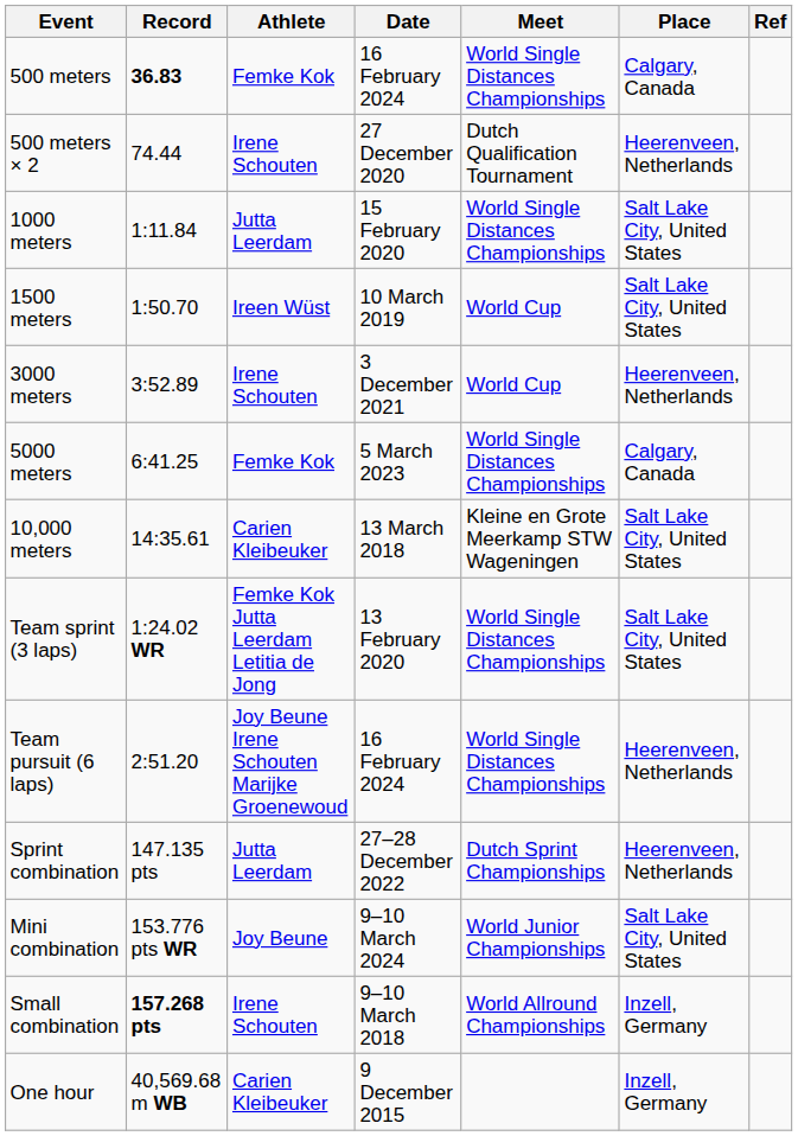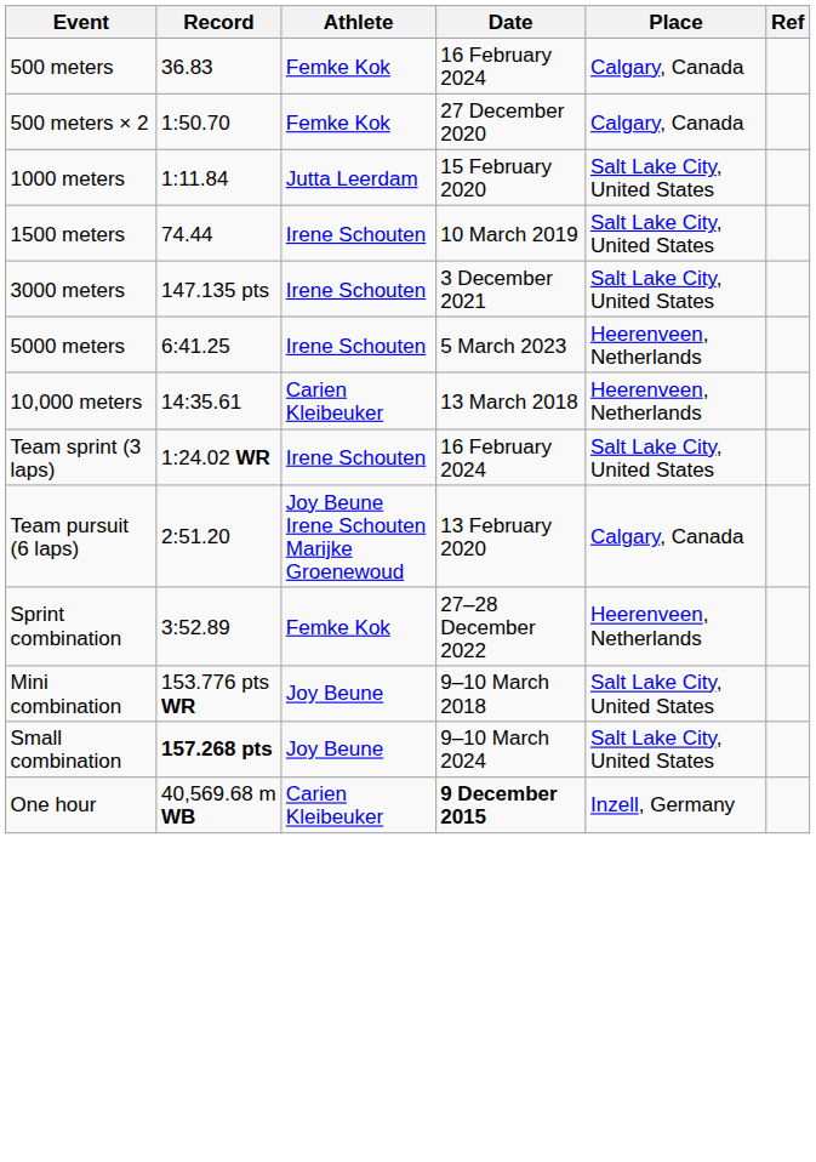 <table class="wikitable" style="font-size:95%; width: 95%;">
 <tr>
 <th>Event</th>
 <th>Record</th>
 <th>Athlete</th>
 <th>Date</th>
-<th>Meet</th>
 <th>Place</th>
 <th>Ref</th>
 </tr>
 <tr>
 <td>500 meters</td>
-<td><strong>36.83</strong></td>
+<td>36.83</td>
 <td><a href='#'>Femke Kok</a></td>
 <td>16 February 2024</td>
-<td><a href='#'>World Single Distances Championships</a></td>
 <td><a href='#'>Calgary</a>, Canada</td>
 <td></td>
 </tr>
 <tr>
 <td>500 meters × 2</td>
-<td>74.44</td>
-<td><a href='#'>Irene Schouten</a></td>
+<td>1:50.70</td>
+<td><a href='#'>Femke Kok</a></td>
 <td>27 December 2020</td>
-<td>Dutch Qualification Tournament</td>
-<td><a href='#'>Heerenveen</a>, Netherlands</td>
+<td><a href='#'>Calgary</a>, Canada</td>
 <td></td>
 </tr>
 <tr>
 <td>1000 meters</td>
 <td>1:11.84</td>
 <td><a href='#'>Jutta Leerdam</a></td>
 <td>15 February 2020</td>
-<td><a href='#'>World Single Distances Championships</a></td>
 <td><a href='#'>Salt Lake City</a>, United States</td>
 <td></td>
 </tr>
 <tr>
 <td>1500 meters</td>
-<td>1:50.70</td>
-<td><a href='#'>Ireen Wüst</a></td>
+<td>74.44</td>
+<td><a href='#'>Irene Schouten</a></td>
 <td>10 March 2019</td>
-<td><a href='#'>World Cup</a></td>
 <td><a href='#'>Salt Lake City</a>, United States</td>
 <td></td>
 </tr>
 <tr>
 <td>3000 meters</td>
-<td>3:52.89</td>
+<td>147.135 pts</td>
 <td><a href='#'>Irene Schouten</a></td>
 <td>3 December 2021</td>
-<td><a href='#'>World Cup</a></td>
-<td><a href='#'>Heerenveen</a>, Netherlands</td>
+<td><a href='#'>Salt Lake City</a>, United States</td>
 <td></td>
 </tr>
 <tr>
 <td>5000 meters</td>
 <td>6:41.25</td>
-<td><a href='#'>Femke Kok</a></td>
+<td><a href='#'>Irene Schouten</a></td>
 <td>5 March 2023</td>
-<td><a href='#'>World Single Distances Championships</a></td>
-<td><a href='#'>Calgary</a>, Canada</td>
+<td><a href='#'>Heerenveen</a>, Netherlands</td>
 <td></td>
 </tr>
 <tr>
 <td>10,000 meters</td>
 <td>14:35.61</td>
 <td><a href='#'>Carien Kleibeuker</a></td>
 <td>13 March 2018</td>
-<td>Kleine en Grote Meerkamp STW Wageningen</td>
-<td><a href='#'>Salt Lake City</a>, United States</td>
+<td><a href='#'>Heerenveen</a>, Netherlands</td>
 <td></td>
 </tr>
 <tr>
 <td>Team sprint (3 laps)</td>
 <td>1:24.02 <strong>WR</strong></td>
-<td><a href='#'>Femke Kok</a><br><a href='#'>Jutta Leerdam</a><br><a href='#'>Letitia de Jong</a></td>
-<td>13 February 2020</td>
-<td><a href='#'>World Single Distances Championships</a></td>
+<td><a href='#'>Irene Schouten</a></td>
+<td>16 February 2024</td>
 <td><a href='#'>Salt Lake City</a>, United States</td>
 <td></td>
 </tr>
 <tr>
 <td>Team pursuit (6 laps)</td>
 <td>2:51.20</td>
 <td><a href='#'>Joy Beune</a><br><a href='#'>Irene Schouten</a><br><a href='#'>Marijke Groenewoud</a></td>
-<td>16 February 2024</td>
-<td><a href='#'>World Single Distances Championships</a></td>
-<td><a href='#'>Heerenveen</a>, Netherlands</td>
+<td>13 February 2020</td>
+<td><a href='#'>Calgary</a>, Canada</td>
 <td></td>
 </tr>
 <tr>
 <td>Sprint combination</td>
-<td>147.135 pts</td>
-<td><a href='#'>Jutta Leerdam</a></td>
+<td>3:52.89</td>
+<td><a href='#'>Femke Kok</a></td>
 <td>27–28 December 2022</td>
-<td><a href='#'>Dutch Sprint Championships</a></td>
 <td><a href='#'>Heerenveen</a>, Netherlands</td>
 <td></td>
 </tr>
 <tr>
 <td>Mini combination</td>
 <td>153.776 pts <strong>WR</strong></td>
 <td><a href='#'>Joy Beune</a></td>
-<td>9–10 March 2024</td>
-<td><a href='#'>World Junior Championships</a></td>
+<td>9–10 March 2018</td>
 <td><a href='#'>Salt Lake City</a>, United States</td>
 <td></td>
 </tr>
 <tr>
 <td>Small combination</td>
 <td><strong>157.268 pts</strong></td>
-<td><a href='#'>Irene Schouten</a></td>
-<td>9–10 March 2018</td>
-<td><a href='#'>World Allround Championships</a></td>
-<td><a href='#'>Inzell</a>, Germany</td>
+<td><a href='#'>Joy Beune</a></td>
+<td>9–10 March 2024</td>
+<td><a href='#'>Salt Lake City</a>, United States</td>
 <td></td>
 </tr>
 <tr>
 <td>One hour</td>
 <td>40,569.68 m <strong>WB</strong></td>
 <td><a href='#'>Carien Kleibeuker</a></td>
-<td>9 December 2015</td>
-<td></td>
+<td><strong>9 December 2015</strong></td>
 <td><a href='#'>Inzell</a>, Germany</td>
 <td></td>
 </tr>
 </table>
